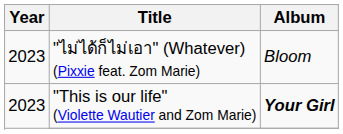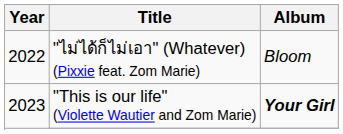 <table class="wikitable">
 <tr>
 <th rowspan="1">Year</th>
 <th rowspan="1">Title</th>
 <th rowspan="1">Album</th>
 </tr>
 <tr>
-<td rowspan="1">2023</td>
+<td rowspan="1">2022</td>
 <td>"ไม่ได้ก็ไม่เอา" (Whatever)<br><small>(<a href='#'>Pixxie</a> feat. Zom Marie)</small></td>
 <td><em>Bloom</em></td>
 </tr>
 <tr>
 <td rowspan="3">2023</td>
 <td>"This is our life"<br><small>(<a href='#'>Violette Wautier</a> and Zom Marie)</small></td>
 <td><strong><em>Your Girl</em></strong></td>
 </tr>
 <tr>
 </tr>
 </table>
